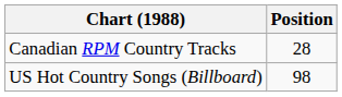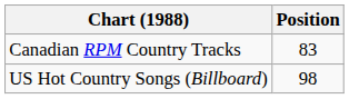 <table class="wikitable">
 <tr>
 <th>Chart (1988)</th>
 <th>Position</th>
 </tr>
 <tr>
 <td align="left">Canadian <em><a href='#'>RPM</a></em> Country Tracks</td>
-<td align="center">28</td>
+<td align="center">83</td>
 </tr>
 <tr>
 <td>US Hot Country Songs (<em>Billboard</em>)</td>
 <td align="center">98</td>
 </tr>
 </table>
